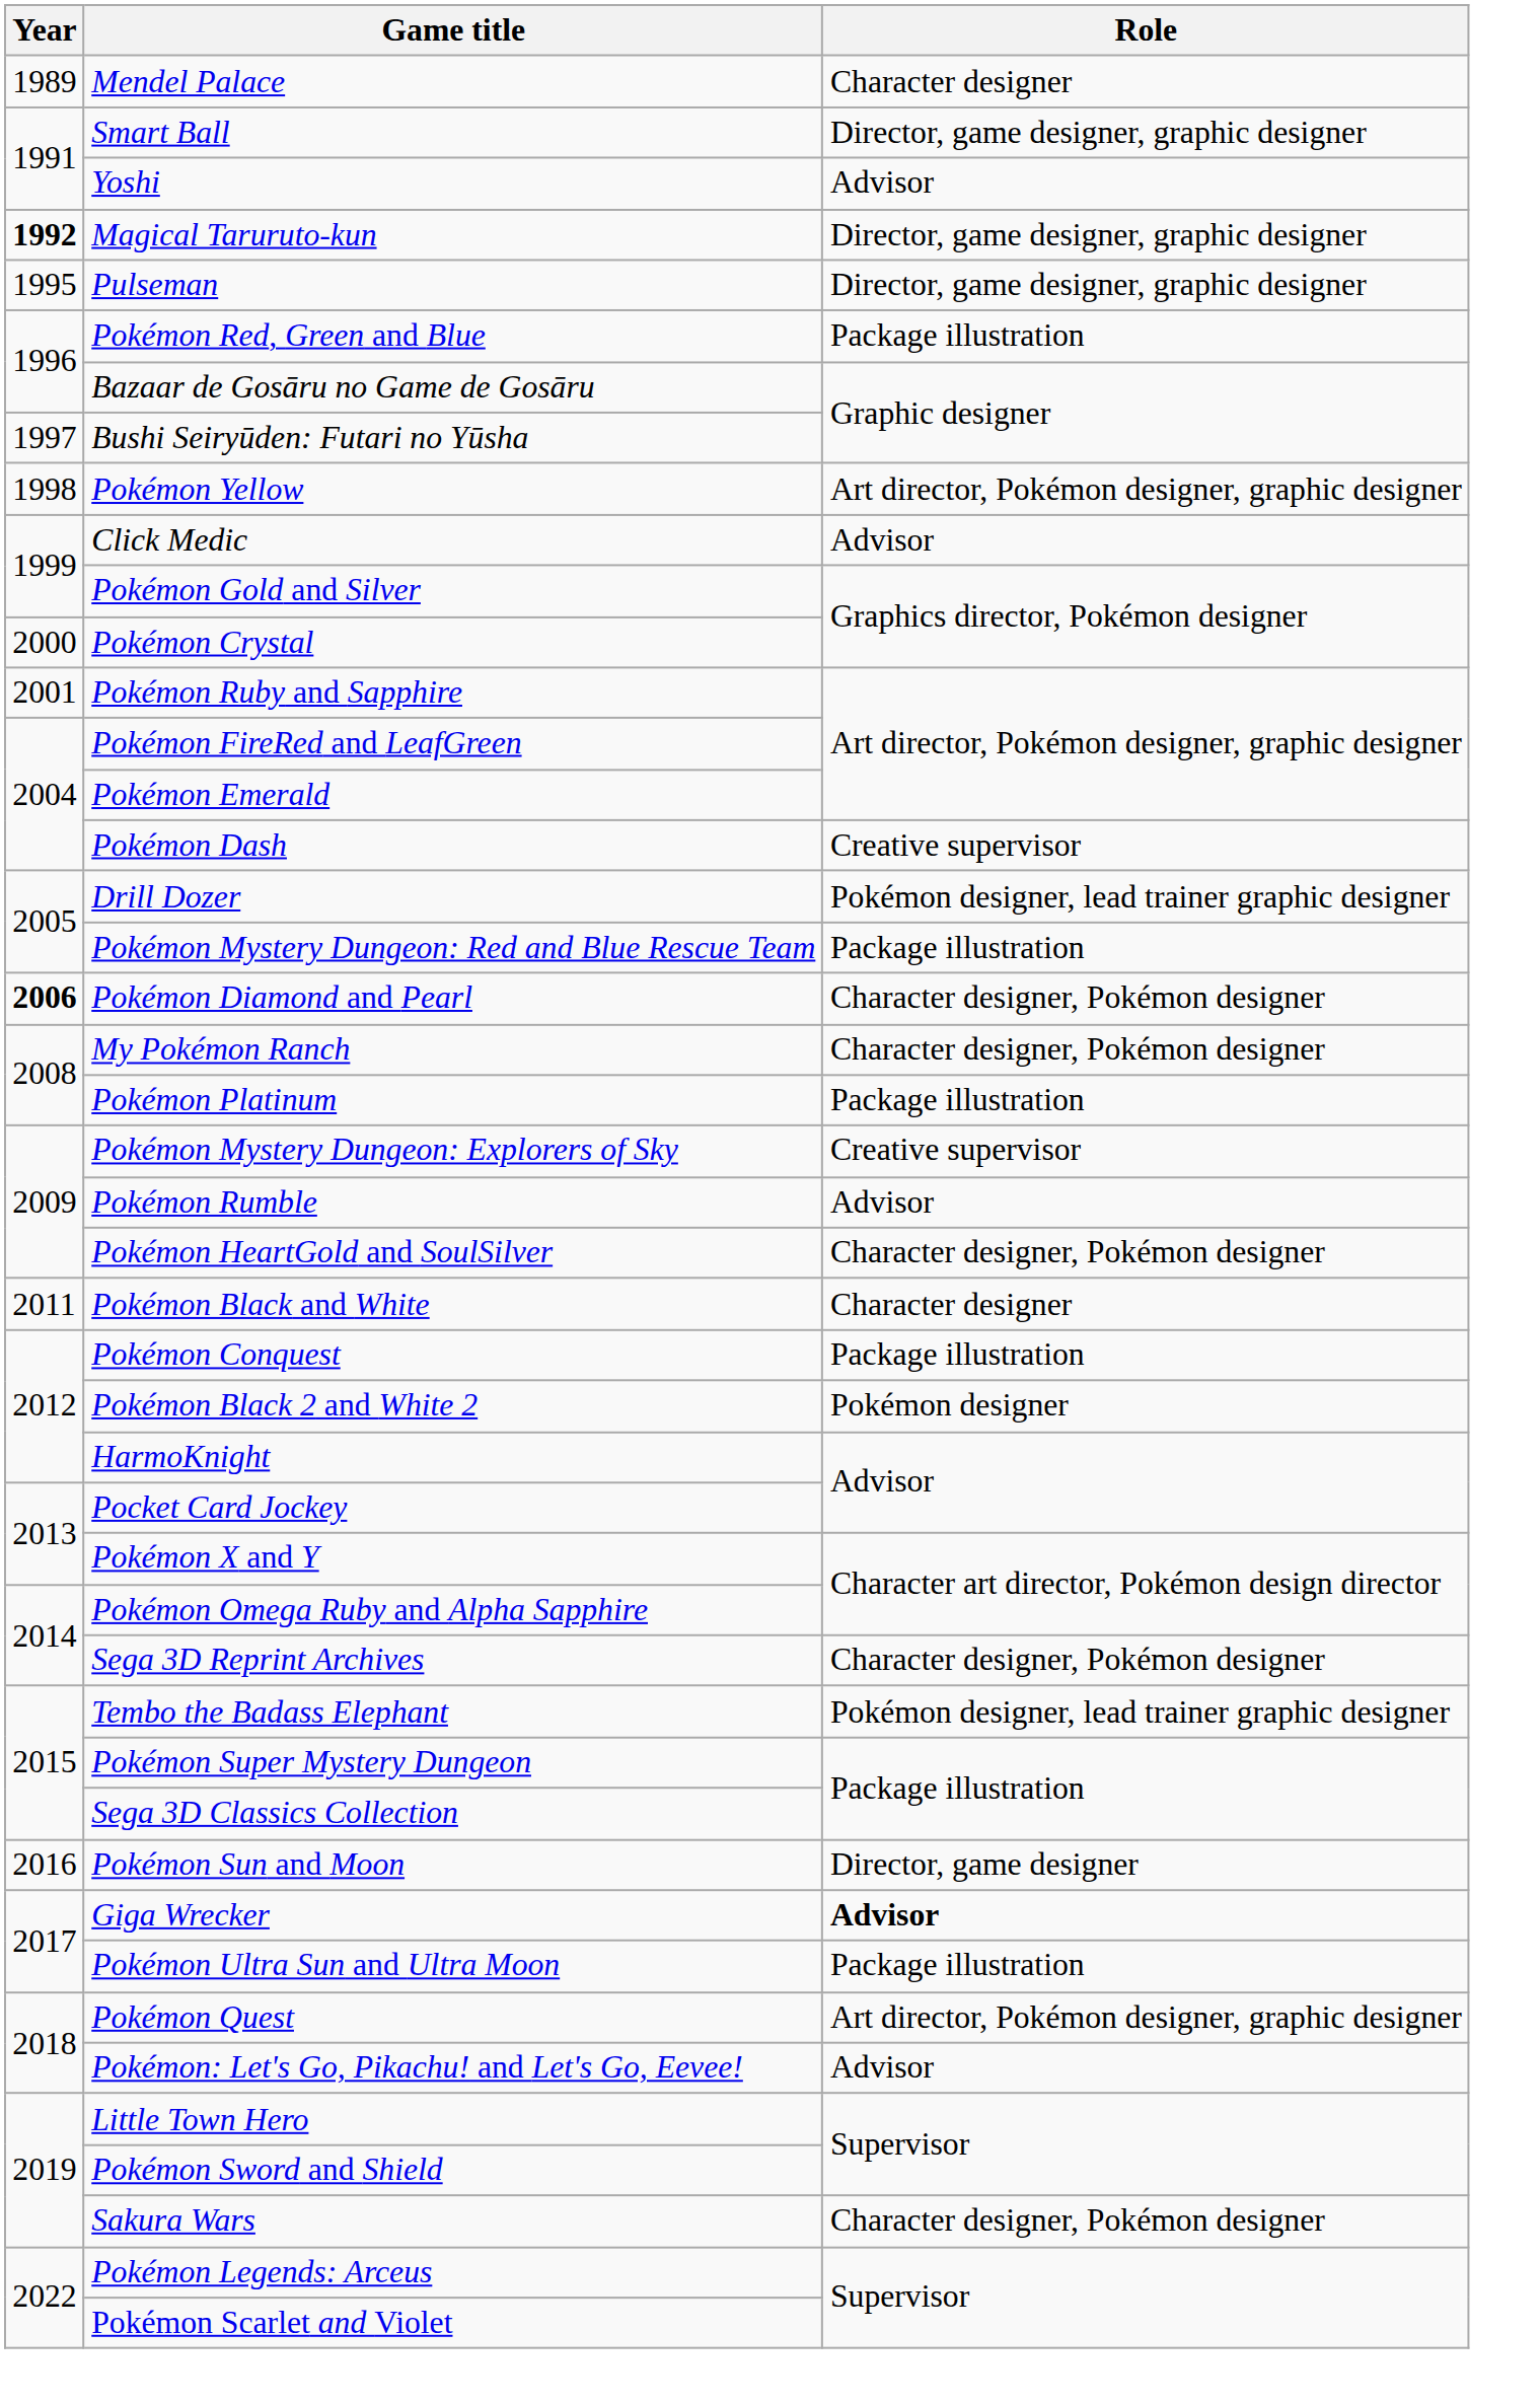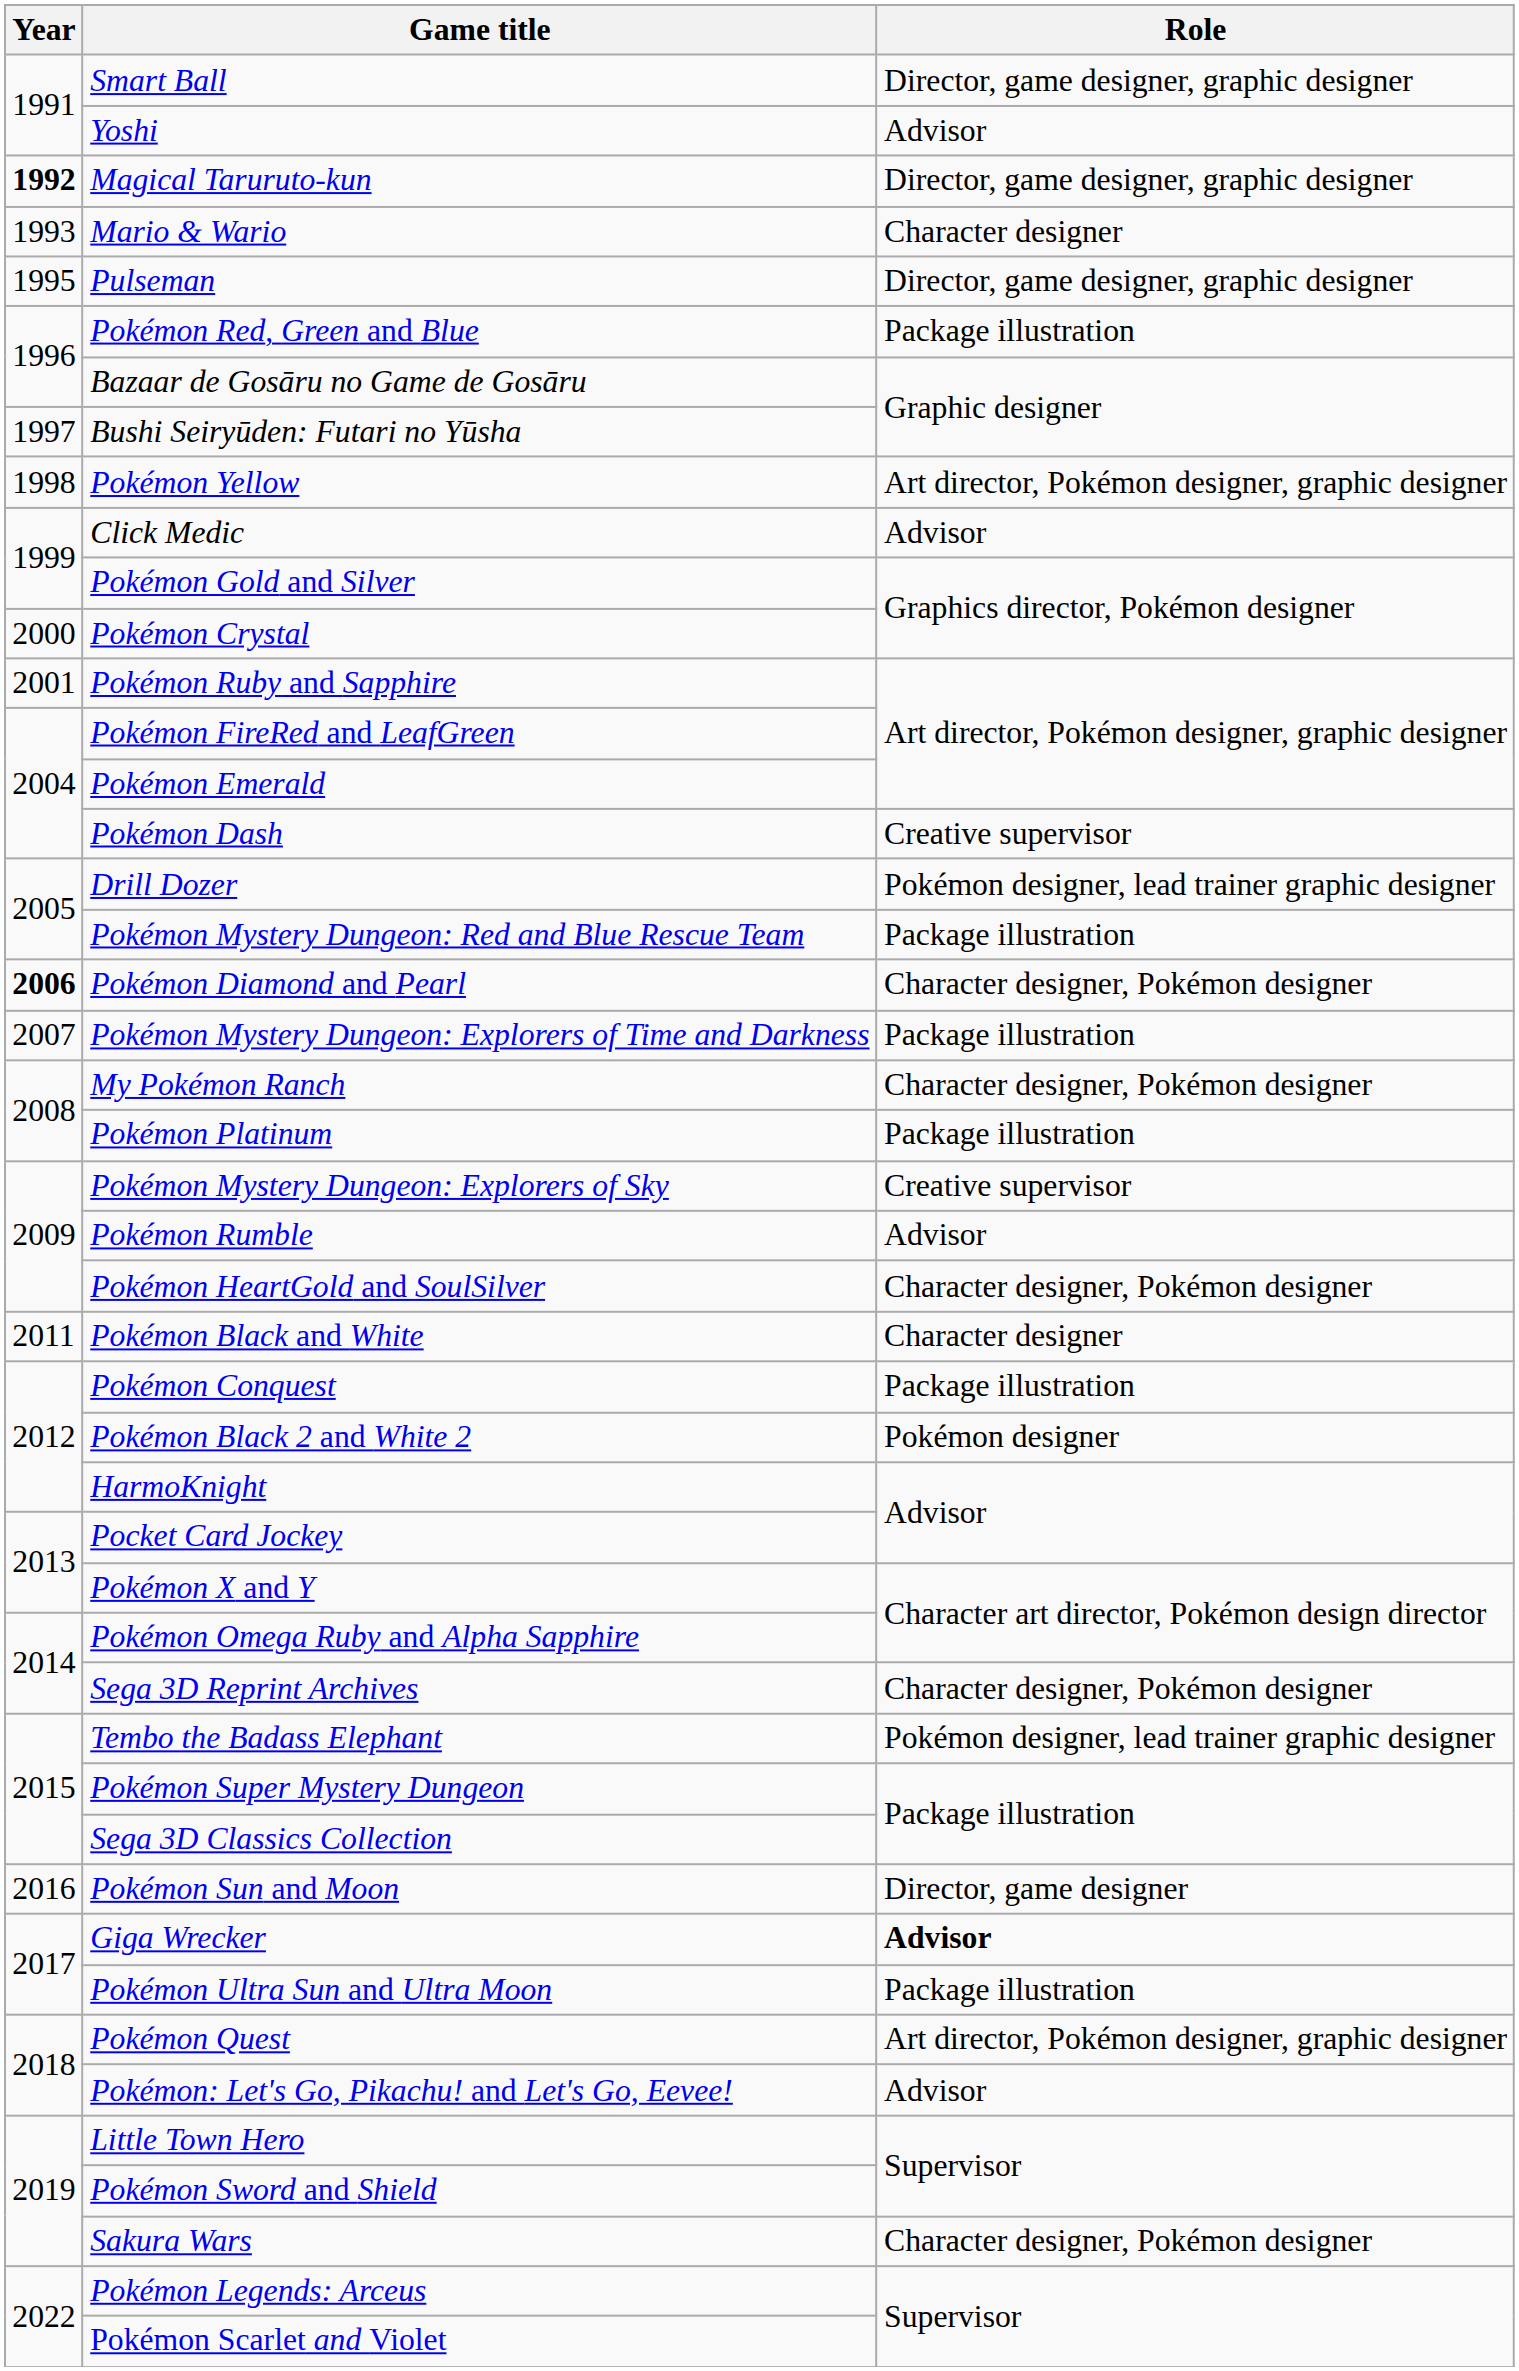 <table class="wikitable sortable">
 <tr>
 <th>Year</th>
 <th>Game title</th>
 <th>Role</th>
-</tr>
-<tr>
-<td>1989</td>
-<td><em><a href='#'>Mendel Palace</a></em></td>
-<td>Character designer</td>
 </tr>
 <tr>
 <td rowspan="2">1991</td>
 <td><em><a href='#'>Smart Ball</a></em></td>
 <td>Director, game designer, graphic designer</td>
 </tr>
 <tr>
 <td><em><a href='#'>Yoshi</a></em></td>
 <td>Advisor</td>
 </tr>
 <tr>
 <td><strong>1992</strong></td>
 <td><em><a href='#'>Magical Taruruto-kun</a></em></td>
 <td>Director, game designer, graphic designer</td>
+</tr>
+<tr>
+<td>1993</td>
+<td><em><a href='#'>Mario & Wario</a></em></td>
+<td>Character designer</td>
 </tr>
 <tr>
 <td>1995</td>
 <td><em><a href='#'>Pulseman</a></em></td>
 <td>Director, game designer, graphic designer</td>
 </tr>
 <tr>
 <td rowspan="2">1996</td>
 <td><a href='#'><em>Pokémon Red</em>, <em>Green</em> and <em>Blue</em></a></td>
 <td>Package illustration</td>
 </tr>
 <tr>
 <td><em>Bazaar de Gosāru no Game de Gosāru</em></td>
 <td rowspan="2">Graphic designer</td>
 </tr>
 <tr>
 <td>1997</td>
 <td><em>Bushi Seiryūden: Futari no Yūsha</em></td>
 </tr>
 <tr>
 <td>1998</td>
 <td><em><a href='#'>Pokémon Yellow</a></em></td>
 <td>Art director, Pokémon designer, graphic designer</td>
 </tr>
 <tr>
 <td rowspan="2">1999</td>
 <td><em>Click Medic</em></td>
 <td>Advisor</td>
 </tr>
 <tr>
 <td><a href='#'><em>Pokémon Gold</em> and <em>Silver</em></a></td>
 <td rowspan="2">Graphics director, Pokémon designer</td>
 </tr>
 <tr>
 <td>2000</td>
 <td><em><a href='#'>Pokémon Crystal</a></em></td>
 </tr>
 <tr>
 <td>2001</td>
 <td><a href='#'><em>Pokémon Ruby</em> and <em>Sapphire</em></a></td>
 <td rowspan="3">Art director, Pokémon designer, graphic designer</td>
 </tr>
 <tr>
 <td rowspan="3">2004</td>
 <td><a href='#'><em>Pokémon FireRed</em> and <em>LeafGreen</em></a></td>
 </tr>
 <tr>
 <td><em><a href='#'>Pokémon Emerald</a></em></td>
 </tr>
 <tr>
 <td><em><a href='#'>Pokémon Dash</a></em></td>
 <td>Creative supervisor</td>
 </tr>
 <tr>
 <td rowspan="2">2005</td>
 <td><em><a href='#'>Drill Dozer</a></em></td>
 <td>Pokémon designer, lead trainer graphic designer</td>
 </tr>
 <tr>
 <td><em><a href='#'>Pokémon Mystery Dungeon: Red and Blue Rescue Team</a></em></td>
 <td>Package illustration</td>
 </tr>
 <tr>
 <td><strong>2006</strong></td>
 <td><a href='#'><em>Pokémon Diamond</em> and <em>Pearl</em></a></td>
 <td>Character designer, Pokémon designer</td>
+</tr>
+<tr>
+<td>2007</td>
+<td><em><a href='#'>Pokémon Mystery Dungeon: Explorers of Time and Darkness</a></em></td>
+<td>Package illustration</td>
 </tr>
 <tr>
 <td rowspan="2">2008</td>
 <td><em><a href='#'>My Pokémon Ranch</a></em></td>
 <td>Character designer, Pokémon designer</td>
 </tr>
 <tr>
 <td><em><a href='#'>Pokémon Platinum</a></em></td>
 <td>Package illustration</td>
 </tr>
 <tr>
 <td rowspan="3">2009</td>
 <td><em><a href='#'>Pokémon Mystery Dungeon: Explorers of Sky</a></em></td>
 <td>Creative supervisor</td>
 </tr>
 <tr>
 <td><em><a href='#'>Pokémon Rumble</a></em></td>
 <td>Advisor</td>
 </tr>
 <tr>
 <td><a href='#'><em>Pokémon HeartGold</em> and <em>SoulSilver</em></a></td>
 <td>Character designer, Pokémon designer</td>
 </tr>
 <tr>
 <td>2011</td>
 <td><a href='#'><em>Pokémon Black</em> and <em>White</em></a></td>
 <td>Character designer</td>
 </tr>
 <tr>
 <td rowspan="3">2012</td>
 <td><em><a href='#'>Pokémon Conquest</a></em></td>
 <td>Package illustration</td>
 </tr>
 <tr>
 <td><a href='#'><em>Pokémon Black 2</em> and <em>White 2</em></a></td>
 <td>Pokémon designer</td>
 </tr>
 <tr>
 <td><em><a href='#'>HarmoKnight</a></em></td>
 <td rowspan="2">Advisor</td>
 </tr>
 <tr>
 <td rowspan="2">2013</td>
 <td><em><a href='#'>Pocket Card Jockey</a></em></td>
 </tr>
 <tr>
 <td><a href='#'><em>Pokémon X</em> and <em>Y</em></a></td>
 <td rowspan="2">Character art director, Pokémon design director</td>
 </tr>
 <tr>
 <td rowspan="2">2014</td>
 <td><a href='#'><em>Pokémon Omega Ruby</em> and <em>Alpha Sapphire</em></a></td>
 </tr>
 <tr>
 <td><em><a href='#'>Sega 3D Reprint Archives</a></em></td>
 <td>Character designer, Pokémon designer</td>
 </tr>
 <tr>
 <td rowspan="3">2015</td>
 <td><em><a href='#'>Tembo the Badass Elephant</a></em></td>
 <td>Pokémon designer, lead trainer graphic designer</td>
 </tr>
 <tr>
 <td><em><a href='#'>Pokémon Super Mystery Dungeon</a></em></td>
 <td rowspan="2">Package illustration</td>
 </tr>
 <tr>
 <td><em><a href='#'>Sega 3D Classics Collection</a></em></td>
 </tr>
 <tr>
 <td>2016</td>
 <td><a href='#'><em>Pokémon Sun</em> and <em>Moon</em></a></td>
 <td>Director, game designer</td>
 </tr>
 <tr>
 <td rowspan="2">2017</td>
 <td><em><a href='#'>Giga Wrecker</a></em></td>
 <td><strong>Advisor</strong></td>
 </tr>
 <tr>
 <td><a href='#'><em>Pokémon Ultra Sun</em> and <em>Ultra Moon</em></a></td>
 <td>Package illustration</td>
 </tr>
 <tr>
 <td rowspan="2">2018</td>
 <td><em><a href='#'>Pokémon Quest</a></em></td>
 <td>Art director, Pokémon designer, graphic designer</td>
 </tr>
 <tr>
 <td><a href='#'><em>Pokémon: Let's Go, Pikachu!</em> and <em>Let's Go, Eevee!</em></a></td>
 <td>Advisor</td>
 </tr>
 <tr>
 <td rowspan="3">2019</td>
 <td><em><a href='#'>Little Town Hero</a></em></td>
 <td rowspan="2">Supervisor</td>
 </tr>
 <tr>
 <td><a href='#'><em>Pokémon Sword</em> and <em>Shield</em></a></td>
 </tr>
 <tr>
 <td><em><a href='#'>Sakura Wars</a></em></td>
 <td>Character designer, Pokémon designer</td>
 </tr>
 <tr>
 <td rowspan="2">2022</td>
 <td><em><a href='#'>Pokémon Legends: Arceus</a></td>
 <td rowspan="2">Supervisor</td>
 </tr>
 <tr>
 <td><a href='#'></em>Pokémon Scarlet<em> and </em>Violet<em></a></td>
 </tr>
 </table>
